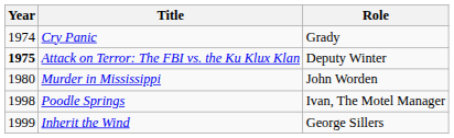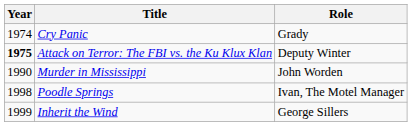 <table class="wikitable">
 <tr>
 <th>Year</th>
 <th>Title</th>
 <th>Role</th>
 </tr>
 <tr>
 <td>1974</td>
 <td><em><a href='#'>Cry Panic</a></em></td>
 <td>Grady</td>
 </tr>
 <tr>
 <td><strong>1975</strong></td>
 <td><em><a href='#'>Attack on Terror: The FBI vs. the Ku Klux Klan</a></em></td>
 <td>Deputy Winter</td>
 </tr>
 <tr>
-<td>1980</td>
+<td>1990</td>
 <td><em><a href='#'>Murder in Mississippi</a></em></td>
 <td>John Worden</td>
 </tr>
 <tr>
 <td>1998</td>
 <td><em><a href='#'>Poodle Springs</a></em></td>
 <td>Ivan, The Motel Manager</td>
 </tr>
 <tr>
 <td>1999</td>
 <td><em><a href='#'>Inherit the Wind</a></em></td>
 <td>George Sillers</td>
 </tr>
 </table>
